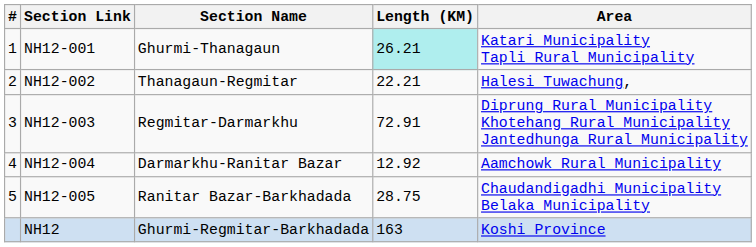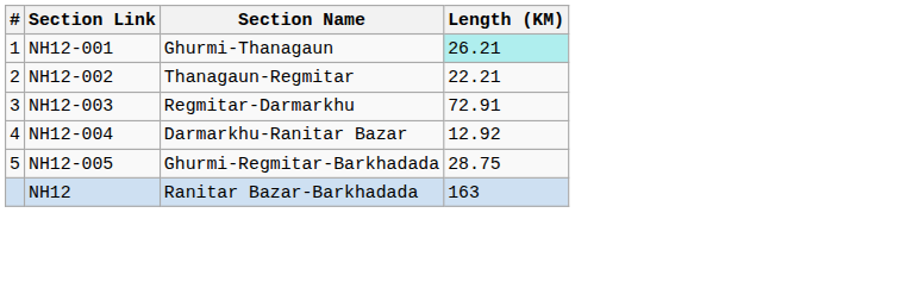 <table class="wikitable">
 <tr>
 <th>#</th>
 <th>Section Link</th>
 <th>Section Name</th>
 <th>Length (KM)</th>
-<th>Area</th>
 </tr>
 <tr>
 <td>1</td>
 <td>NH12-001</td>
 <td>Ghurmi-Thanagaun</td>
 <td style="background: paleturquoise;">26.21</td>
-<td><a href='#'>Katari Municipality</a><br><a href='#'>Tapli Rural Municipality</a></td>
 </tr>
 <tr>
 <td>2</td>
 <td>NH12-002</td>
 <td>Thanagaun-Regmitar</td>
 <td>22.21</td>
-<td><a href='#'>Halesi Tuwachung</a>,</td>
 </tr>
 <tr>
 <td>3</td>
 <td>NH12-003</td>
 <td>Regmitar-Darmarkhu</td>
 <td>72.91</td>
-<td><a href='#'>Diprung Rural Municipality</a><br><a href='#'>Khotehang Rural Municipality</a><br><a href='#'>Jantedhunga Rural Municipality</a></td>
 </tr>
 <tr>
 <td>4</td>
 <td>NH12-004</td>
 <td>Darmarkhu-Ranitar Bazar</td>
 <td>12.92</td>
-<td><a href='#'>Aamchowk Rural Municipality</a></td>
 </tr>
 <tr>
 <td>5</td>
 <td>NH12-005</td>
-<td>Ranitar Bazar-Barkhadada</td>
+<td>Ghurmi-Regmitar-Barkhadada</td>
 <td>28.75</td>
-<td><a href='#'>Chaudandigadhi Municipality</a><br><a href='#'>Belaka Municipality</a></td>
 </tr>
 <tr style="background-color:#CEE0F2">
 <td></td>
 <td>NH12</td>
-<td>Ghurmi-Regmitar-Barkhadada</td>
+<td>Ranitar Bazar-Barkhadada</td>
 <td>163</td>
-<td><a href='#'>Koshi Province</a></td>
 </tr>
 </table>
